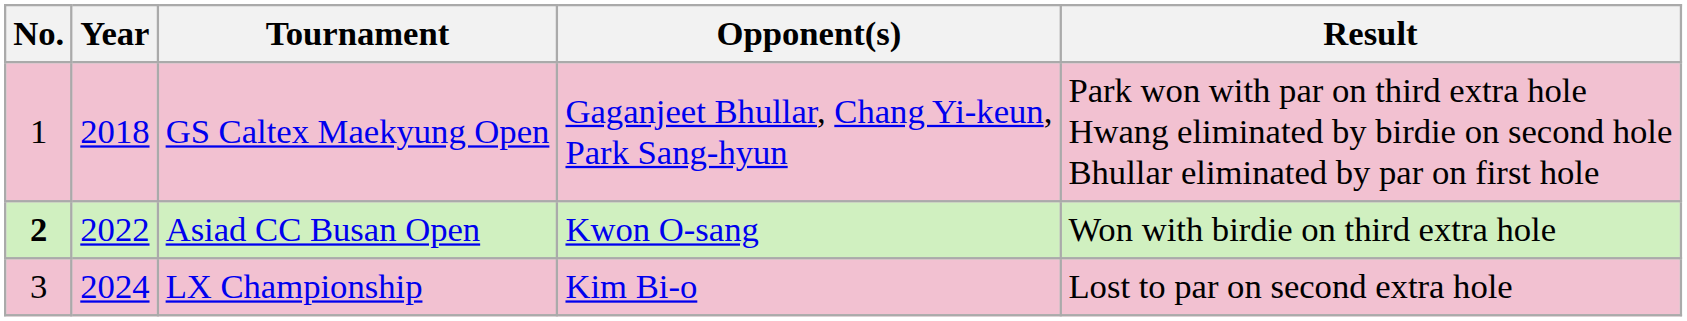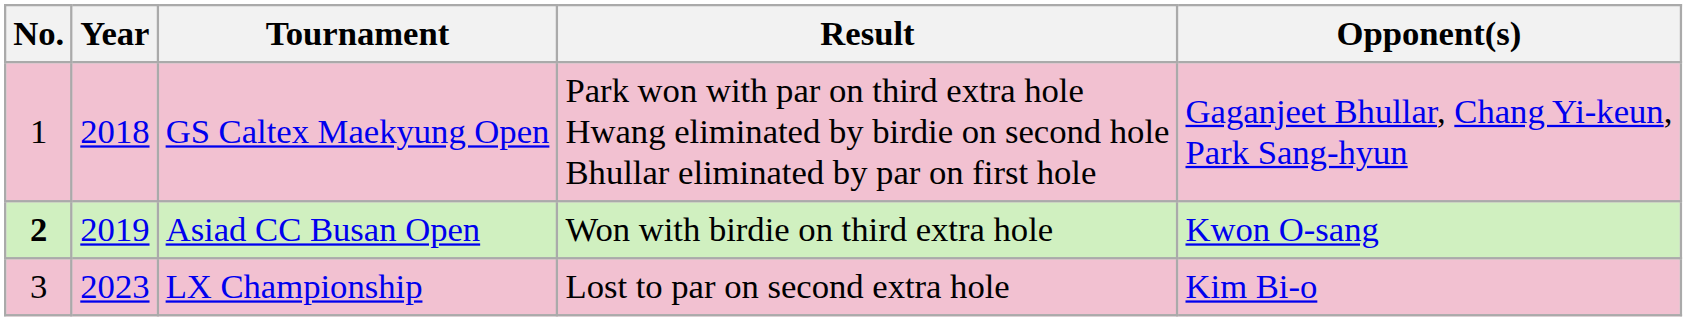 <table class="wikitable" style="font-size:95%;">
 <tr>
 <th>No.</th>
 <th>Year</th>
 <th>Tournament</th>
+<th>Result</th>
 <th>Opponent(s)</th>
-<th>Result</th>
 </tr>
 <tr style="background:#F2C1D1;">
 <td align=center>1</td>
 <td><a href='#'>2018</a></td>
 <td><a href='#'>GS Caltex Maekyung Open</a></td>
+<td>Park won with par on third extra hole<br>Hwang eliminated by birdie on second hole<br>Bhullar eliminated by par on first hole</td>
 <td> <a href='#'>Gaganjeet Bhullar</a>,  <a href='#'>Chang Yi-keun</a>,<br> <a href='#'>Park Sang-hyun</a></td>
-<td>Park won with par on third extra hole<br>Hwang eliminated by birdie on second hole<br>Bhullar eliminated by par on first hole</td>
 </tr>
 <tr style="background:#D0F0C0;">
 <td align=center><strong>2</strong></td>
-<td><a href='#'>2022</a></td>
+<td><a href='#'>2019</a></td>
 <td><a href='#'>Asiad CC Busan Open</a></td>
+<td>Won with birdie on third extra hole</td>
 <td> <a href='#'>Kwon O-sang</a></td>
-<td>Won with birdie on third extra hole</td>
 </tr>
 <tr style="background:#F2C1D1;">
 <td align=center>3</td>
-<td><a href='#'>2024</a></td>
+<td><a href='#'>2023</a></td>
 <td><a href='#'>LX Championship</a></td>
+<td>Lost to par on second extra hole</td>
 <td> <a href='#'>Kim Bi-o</a></td>
-<td>Lost to par on second extra hole</td>
 </tr>
 </table>
